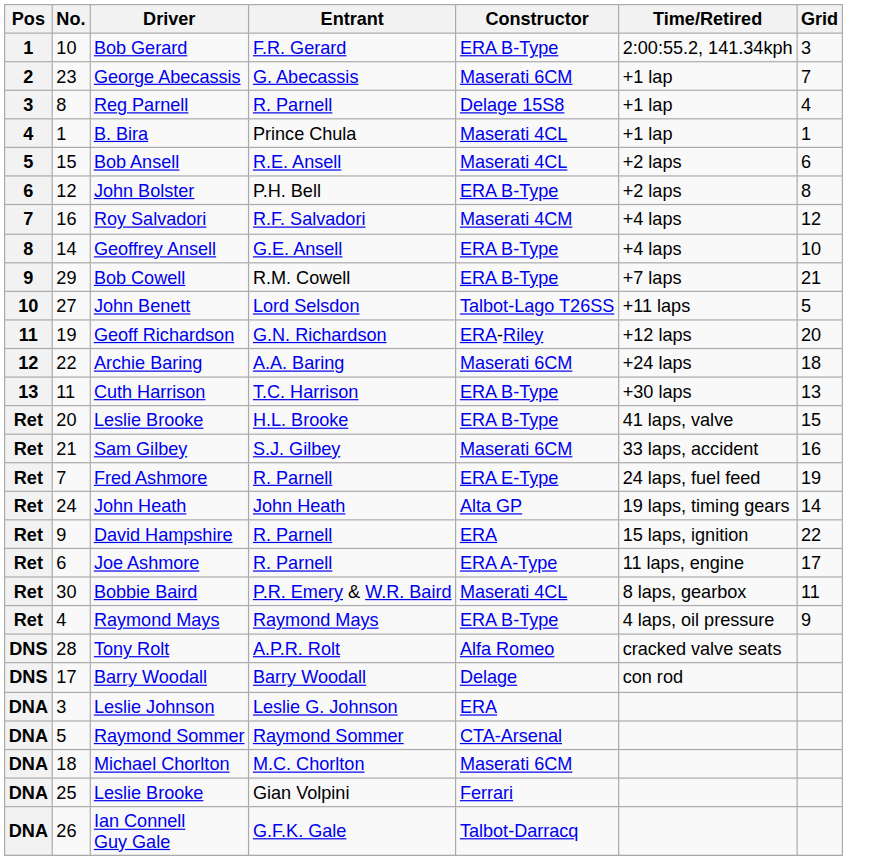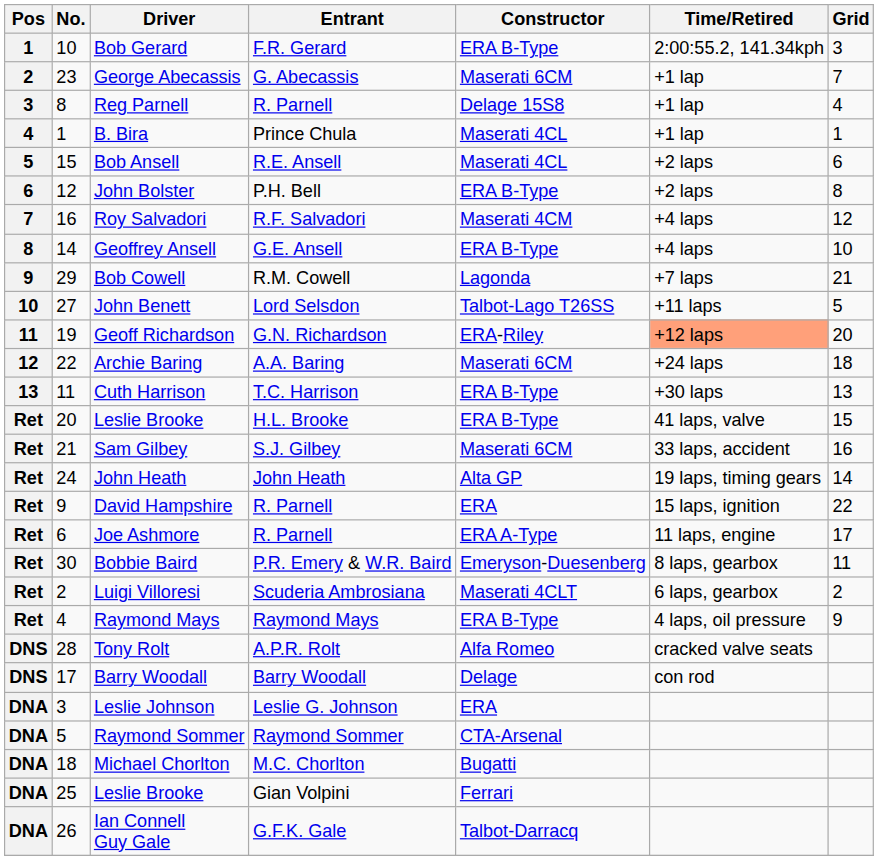 <table class="wikitable sortable" style="font-size: 95%;">
 <tr>
 <th>Pos</th>
 <th>No.</th>
 <th>Driver</th>
 <th>Entrant</th>
 <th>Constructor</th>
 <th>Time/Retired</th>
 <th>Grid</th>
 </tr>
 <tr>
 <th>1</th>
 <td>10</td>
 <td> <a href='#'>Bob Gerard</a></td>
 <td><a href='#'>F.R. Gerard</a></td>
 <td><a href='#'>ERA B-Type</a></td>
 <td>2:00:55.2, 141.34kph</td>
 <td>3</td>
 </tr>
 <tr>
 <th>2</th>
 <td>23</td>
 <td> <a href='#'>George Abecassis</a></td>
 <td><a href='#'>G. Abecassis</a></td>
 <td><a href='#'>Maserati 6CM</a></td>
 <td>+1 lap</td>
 <td>7</td>
 </tr>
 <tr>
 <th>3</th>
 <td>8</td>
 <td> <a href='#'>Reg Parnell</a></td>
 <td><a href='#'>R. Parnell</a></td>
 <td><a href='#'>Delage 15S8</a></td>
 <td>+1 lap</td>
 <td>4</td>
 </tr>
 <tr>
 <th>4</th>
 <td>1</td>
 <td> <a href='#'>B. Bira</a></td>
 <td>Prince Chula</td>
 <td><a href='#'>Maserati 4CL</a></td>
 <td>+1 lap</td>
 <td>1</td>
 </tr>
 <tr>
 <th>5</th>
 <td>15</td>
 <td> <a href='#'>Bob Ansell</a></td>
 <td><a href='#'>R.E. Ansell</a></td>
 <td><a href='#'>Maserati 4CL</a></td>
 <td>+2 laps</td>
 <td>6</td>
 </tr>
 <tr>
 <th>6</th>
 <td>12</td>
 <td> <a href='#'>John Bolster</a></td>
 <td>P.H. Bell</td>
 <td><a href='#'>ERA B-Type</a></td>
 <td>+2 laps</td>
 <td>8</td>
 </tr>
 <tr>
 <th>7</th>
 <td>16</td>
 <td> <a href='#'>Roy Salvadori</a></td>
 <td><a href='#'>R.F. Salvadori</a></td>
 <td><a href='#'>Maserati 4CM</a></td>
 <td>+4 laps</td>
 <td>12</td>
 </tr>
 <tr>
 <th>8</th>
 <td>14</td>
 <td> <a href='#'>Geoffrey Ansell</a></td>
 <td><a href='#'>G.E. Ansell</a></td>
 <td><a href='#'>ERA B-Type</a></td>
 <td>+4 laps</td>
 <td>10</td>
 </tr>
 <tr>
 <th>9</th>
 <td>29</td>
 <td> <a href='#'>Bob Cowell</a></td>
 <td>R.M. Cowell</td>
-<td><a href='#'>ERA B-Type</a></td>
+<td><a href='#'>Lagonda</a></td>
 <td>+7 laps</td>
 <td>21</td>
 </tr>
 <tr>
 <th>10</th>
 <td>27</td>
 <td> <a href='#'>John Benett</a></td>
 <td><a href='#'>Lord Selsdon</a></td>
 <td><a href='#'>Talbot-Lago T26SS</a></td>
 <td>+11 laps</td>
 <td>5</td>
 </tr>
 <tr>
 <th>11</th>
 <td>19</td>
 <td> <a href='#'>Geoff Richardson</a></td>
 <td><a href='#'>G.N. Richardson</a></td>
 <td><a href='#'>ERA</a>-<a href='#'>Riley</a></td>
-<td>+12 laps</td>
+<td style="background: lightsalmon;">+12 laps</td>
 <td>20</td>
 </tr>
 <tr>
 <th>12</th>
 <td>22</td>
 <td> <a href='#'>Archie Baring</a></td>
 <td><a href='#'>A.A. Baring</a></td>
 <td><a href='#'>Maserati 6CM</a></td>
 <td>+24 laps</td>
 <td>18</td>
 </tr>
 <tr>
 <th>13</th>
 <td>11</td>
 <td> <a href='#'>Cuth Harrison</a></td>
 <td><a href='#'>T.C. Harrison</a></td>
 <td><a href='#'>ERA B-Type</a></td>
 <td>+30 laps</td>
 <td>13</td>
 </tr>
 <tr>
 <th>Ret</th>
 <td>20</td>
 <td> <a href='#'>Leslie Brooke</a></td>
 <td><a href='#'>H.L. Brooke</a></td>
 <td><a href='#'>ERA B-Type</a></td>
 <td>41 laps, valve</td>
 <td>15</td>
 </tr>
 <tr>
 <th>Ret</th>
 <td>21</td>
 <td> <a href='#'>Sam Gilbey</a></td>
 <td><a href='#'>S.J. Gilbey</a></td>
 <td><a href='#'>Maserati 6CM</a></td>
 <td>33 laps, accident</td>
 <td>16</td>
 </tr>
 <tr>
 <th>Ret</th>
-<td>7</td>
-<td> <a href='#'>Fred Ashmore</a></td>
-<td><a href='#'>R. Parnell</a></td>
-<td><a href='#'>ERA E-Type</a></td>
-<td>24 laps, fuel feed</td>
-<td>19</td>
-</tr>
-<tr>
-<th>Ret</th>
 <td>24</td>
 <td> <a href='#'>John Heath</a></td>
 <td><a href='#'>John Heath</a></td>
 <td><a href='#'>Alta GP</a></td>
 <td>19 laps, timing gears</td>
 <td>14</td>
 </tr>
 <tr>
 <th>Ret</th>
 <td>9</td>
 <td> <a href='#'>David Hampshire</a></td>
 <td><a href='#'>R. Parnell</a></td>
 <td><a href='#'>ERA</a></td>
 <td>15 laps, ignition</td>
 <td>22</td>
 </tr>
 <tr>
 <th>Ret</th>
 <td>6</td>
 <td> <a href='#'>Joe Ashmore</a></td>
 <td><a href='#'>R. Parnell</a></td>
 <td><a href='#'>ERA A-Type</a></td>
 <td>11 laps, engine</td>
 <td>17</td>
 </tr>
 <tr>
 <th>Ret</th>
 <td>30</td>
 <td> <a href='#'>Bobbie Baird</a></td>
 <td><a href='#'>P.R. Emery</a> & <a href='#'>W.R. Baird</a></td>
-<td><a href='#'>Maserati 4CL</a></td>
+<td><a href='#'>Emeryson</a>-<a href='#'>Duesenberg</a></td>
 <td>8 laps, gearbox</td>
 <td>11</td>
+</tr>
+<tr>
+<th>Ret</th>
+<td>2</td>
+<td> <a href='#'>Luigi Villoresi</a></td>
+<td><a href='#'>Scuderia Ambrosiana</a></td>
+<td><a href='#'>Maserati 4CLT</a></td>
+<td>6 laps, gearbox</td>
+<td>2</td>
 </tr>
 <tr>
 <th>Ret</th>
 <td>4</td>
 <td> <a href='#'>Raymond Mays</a></td>
 <td><a href='#'>Raymond Mays</a></td>
 <td><a href='#'>ERA B-Type</a></td>
 <td>4 laps, oil pressure</td>
 <td>9</td>
 </tr>
 <tr>
 <th>DNS</th>
 <td>28</td>
 <td> <a href='#'>Tony Rolt</a></td>
 <td><a href='#'>A.P.R. Rolt</a></td>
 <td><a href='#'>Alfa Romeo</a></td>
 <td>cracked valve seats</td>
 <td></td>
 </tr>
 <tr>
 <th>DNS</th>
 <td>17</td>
 <td> <a href='#'>Barry Woodall</a></td>
 <td><a href='#'>Barry Woodall</a></td>
 <td><a href='#'>Delage</a></td>
 <td>con rod</td>
 <td></td>
 </tr>
 <tr>
 <th>DNA</th>
 <td>3</td>
 <td> <a href='#'>Leslie Johnson</a></td>
 <td><a href='#'>Leslie G. Johnson</a></td>
 <td><a href='#'>ERA</a></td>
 <td></td>
 <td></td>
 </tr>
 <tr>
 <th>DNA</th>
 <td>5</td>
 <td> <a href='#'>Raymond Sommer</a></td>
 <td><a href='#'>Raymond Sommer</a></td>
 <td><a href='#'>CTA-Arsenal</a></td>
 <td></td>
 <td></td>
 </tr>
 <tr>
 <th>DNA</th>
 <td>18</td>
 <td> <a href='#'>Michael Chorlton</a></td>
 <td><a href='#'>M.C. Chorlton</a></td>
-<td><a href='#'>Maserati 6CM</a></td>
+<td><a href='#'>Bugatti</a></td>
 <td></td>
 <td></td>
 </tr>
 <tr>
 <th>DNA</th>
 <td>25</td>
 <td> <a href='#'>Leslie Brooke</a></td>
 <td>Gian Volpini</td>
 <td><a href='#'>Ferrari</a></td>
 <td></td>
 <td></td>
 </tr>
 <tr>
 <th>DNA</th>
 <td>26</td>
 <td> <a href='#'>Ian Connell</a><br><a href='#'>Guy Gale</a></td>
 <td><a href='#'>G.F.K. Gale</a></td>
 <td><a href='#'>Talbot-Darracq</a></td>
 <td></td>
 <td></td>
 </tr>
 <tr>
 </tr>
 </table>
